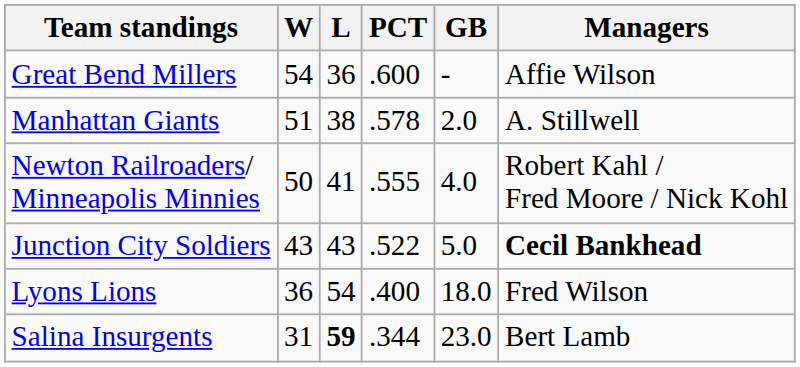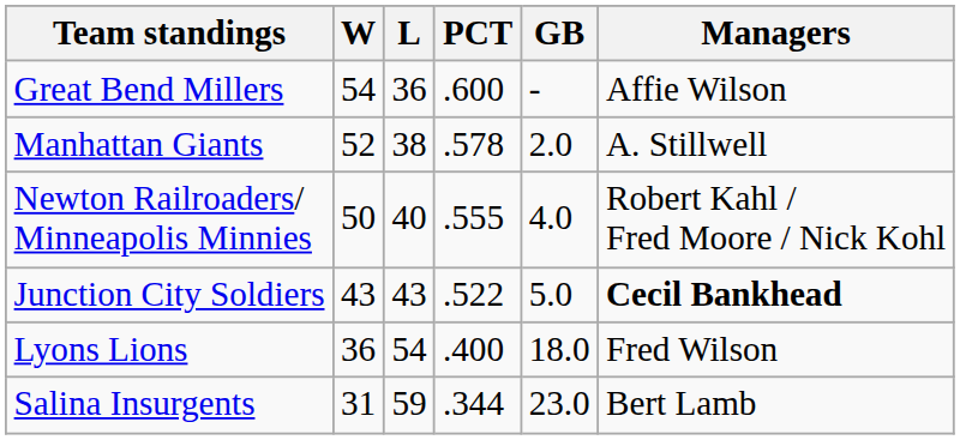 <table class="wikitable">
 <tr>
 <th>Team standings</th>
 <th>W</th>
 <th>L</th>
 <th>PCT</th>
 <th>GB</th>
 <th>Managers</th>
 </tr>
 <tr>
 <td><a href='#'>Great Bend Millers</a></td>
 <td>54</td>
 <td>36</td>
 <td>.600</td>
 <td>-</td>
 <td>Affie Wilson</td>
 </tr>
 <tr>
 <td><a href='#'>Manhattan Giants</a></td>
-<td>51</td>
+<td>52</td>
 <td>38</td>
 <td>.578</td>
 <td>2.0</td>
 <td>A. Stillwell</td>
 </tr>
 <tr>
 <td><a href='#'>Newton Railroaders</a>/<br><a href='#'>Minneapolis Minnies</a></td>
 <td>50</td>
-<td>41</td>
+<td>40</td>
 <td>.555</td>
 <td>4.0</td>
 <td>Robert Kahl /<br> Fred Moore / Nick Kohl</td>
 </tr>
 <tr>
 <td><a href='#'>Junction City Soldiers</a></td>
 <td>43</td>
 <td>43</td>
 <td>.522</td>
 <td>5.0</td>
 <td><strong>Cecil Bankhead</strong></td>
 </tr>
 <tr>
 <td><a href='#'>Lyons Lions</a></td>
 <td>36</td>
 <td>54</td>
 <td>.400</td>
 <td>18.0</td>
 <td>Fred Wilson</td>
 </tr>
 <tr>
 <td><a href='#'>Salina Insurgents</a></td>
 <td>31</td>
-<td><strong>59</strong></td>
+<td>59</td>
 <td>.344</td>
 <td>23.0</td>
 <td>Bert Lamb</td>
 </tr>
 </table>
